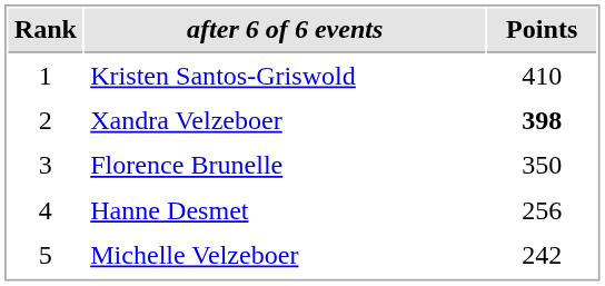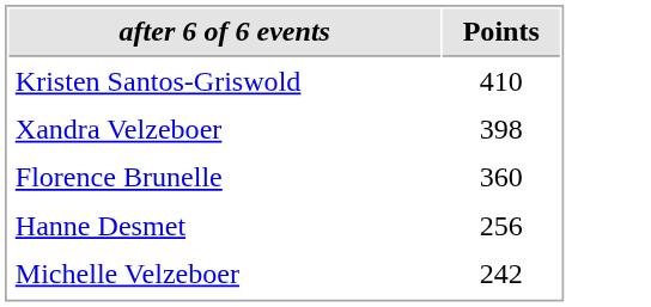 <table cellspacing="1" cellpadding="3" style="border:1px solid #AAAAAA;font-size:86%">
 <tr style="background-color: #E4E4E4;">
-<th style="border-bottom:1px solid #AAAAAA; width: 10px;">Rank</th>
 <th style="border-bottom:1px solid #AAAAAA; width: 200px;"><em>after 6 of 6 events</em></th>
 <th style="border-bottom:1px solid #AAAAAA; width: 50px;">Points</th>
 </tr>
 <tr>
-<td align=center>1</td>
 <td> <a href='#'>Kristen Santos-Griswold</a></td>
 <td align=center>410</td>
 </tr>
 <tr>
-<td align=center>2</td>
 <td> <a href='#'>Xandra Velzeboer</a></td>
-<td align=center><strong>398</strong></td>
+<td align=center>398</td>
 </tr>
 <tr>
-<td align=center>3</td>
 <td> <a href='#'>Florence Brunelle</a></td>
-<td align=center>350</td>
+<td align=center>360</td>
 </tr>
 <tr>
-<td align=center>4</td>
 <td> <a href='#'>Hanne Desmet</a></td>
 <td align=center>256</td>
 </tr>
 <tr>
-<td align=center>5</td>
 <td> <a href='#'>Michelle Velzeboer</a></td>
 <td align=center>242</td>
 </tr>
 </table>
